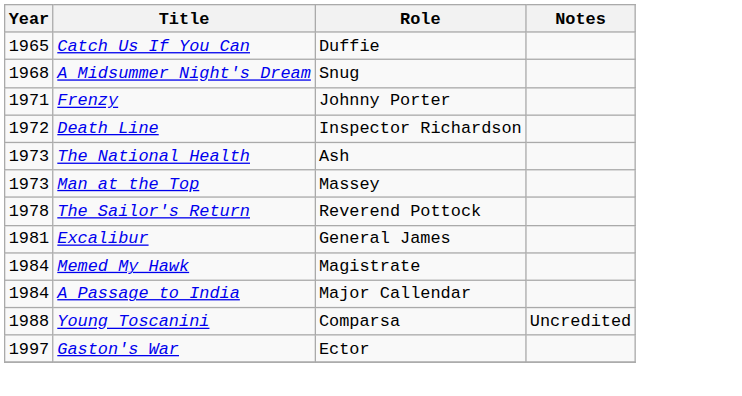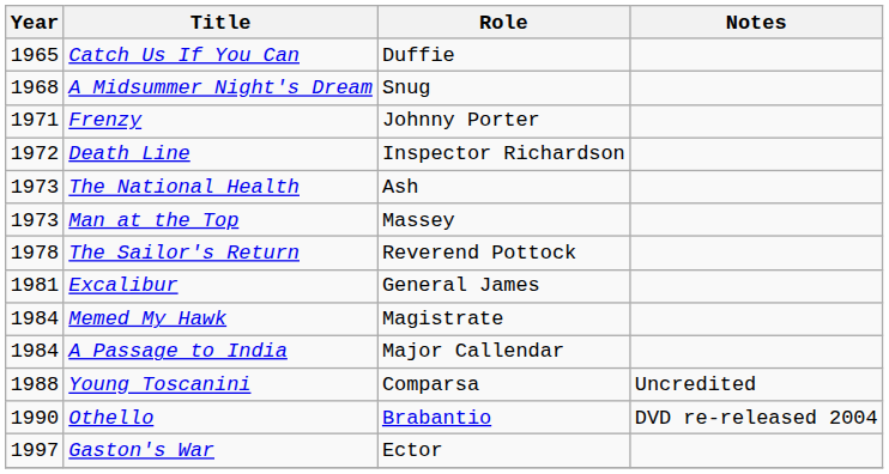 <table class="wikitable sortable">
 <tr>
 <th>Year</th>
 <th>Title</th>
 <th>Role</th>
 <th>Notes</th>
 </tr>
 <tr>
 <td>1965</td>
 <td><em><a href='#'>Catch Us If You Can</a></em></td>
 <td>Duffie</td>
 <td></td>
 </tr>
 <tr>
 <td>1968</td>
 <td><em><a href='#'>A Midsummer Night's Dream</a></em></td>
 <td>Snug</td>
 <td></td>
 </tr>
 <tr>
 <td>1971</td>
 <td><em><a href='#'>Frenzy</a></em></td>
 <td>Johnny Porter</td>
 <td></td>
 </tr>
 <tr>
 <td>1972</td>
 <td><em><a href='#'>Death Line</a></em></td>
 <td>Inspector Richardson</td>
 <td></td>
 </tr>
 <tr>
 <td>1973</td>
 <td><em><a href='#'>The National Health</a></em></td>
 <td>Ash</td>
 <td></td>
 </tr>
 <tr>
 <td>1973</td>
 <td><em><a href='#'>Man at the Top</a></em></td>
 <td>Massey</td>
 <td></td>
 </tr>
 <tr>
 <td>1978</td>
 <td><em><a href='#'>The Sailor's Return</a></em></td>
 <td>Reverend Pottock</td>
 <td></td>
 </tr>
 <tr>
 <td>1981</td>
 <td><em><a href='#'>Excalibur</a></em></td>
 <td>General James</td>
 <td></td>
 </tr>
 <tr>
 <td>1984</td>
 <td><em><a href='#'>Memed My Hawk</a></em></td>
 <td>Magistrate</td>
 <td></td>
 </tr>
 <tr>
 <td>1984</td>
 <td><em><a href='#'>A Passage to India</a></em></td>
 <td>Major Callendar</td>
 <td></td>
 </tr>
 <tr>
 <td>1988</td>
 <td><em><a href='#'>Young Toscanini</a></em></td>
 <td>Comparsa</td>
 <td>Uncredited</td>
 </tr>
 <tr>
+<td>1990</td>
+<td><em><a href='#'>Othello</a></em></td>
+<td><a href='#'>Brabantio</a></td>
+<td>DVD re-released 2004</td>
+</tr>
+<tr>
 <td>1997</td>
 <td><em><a href='#'>Gaston's War</a></em></td>
 <td>Ector</td>
 <td></td>
 </tr>
 <tr>
 </tr>
 </table>
